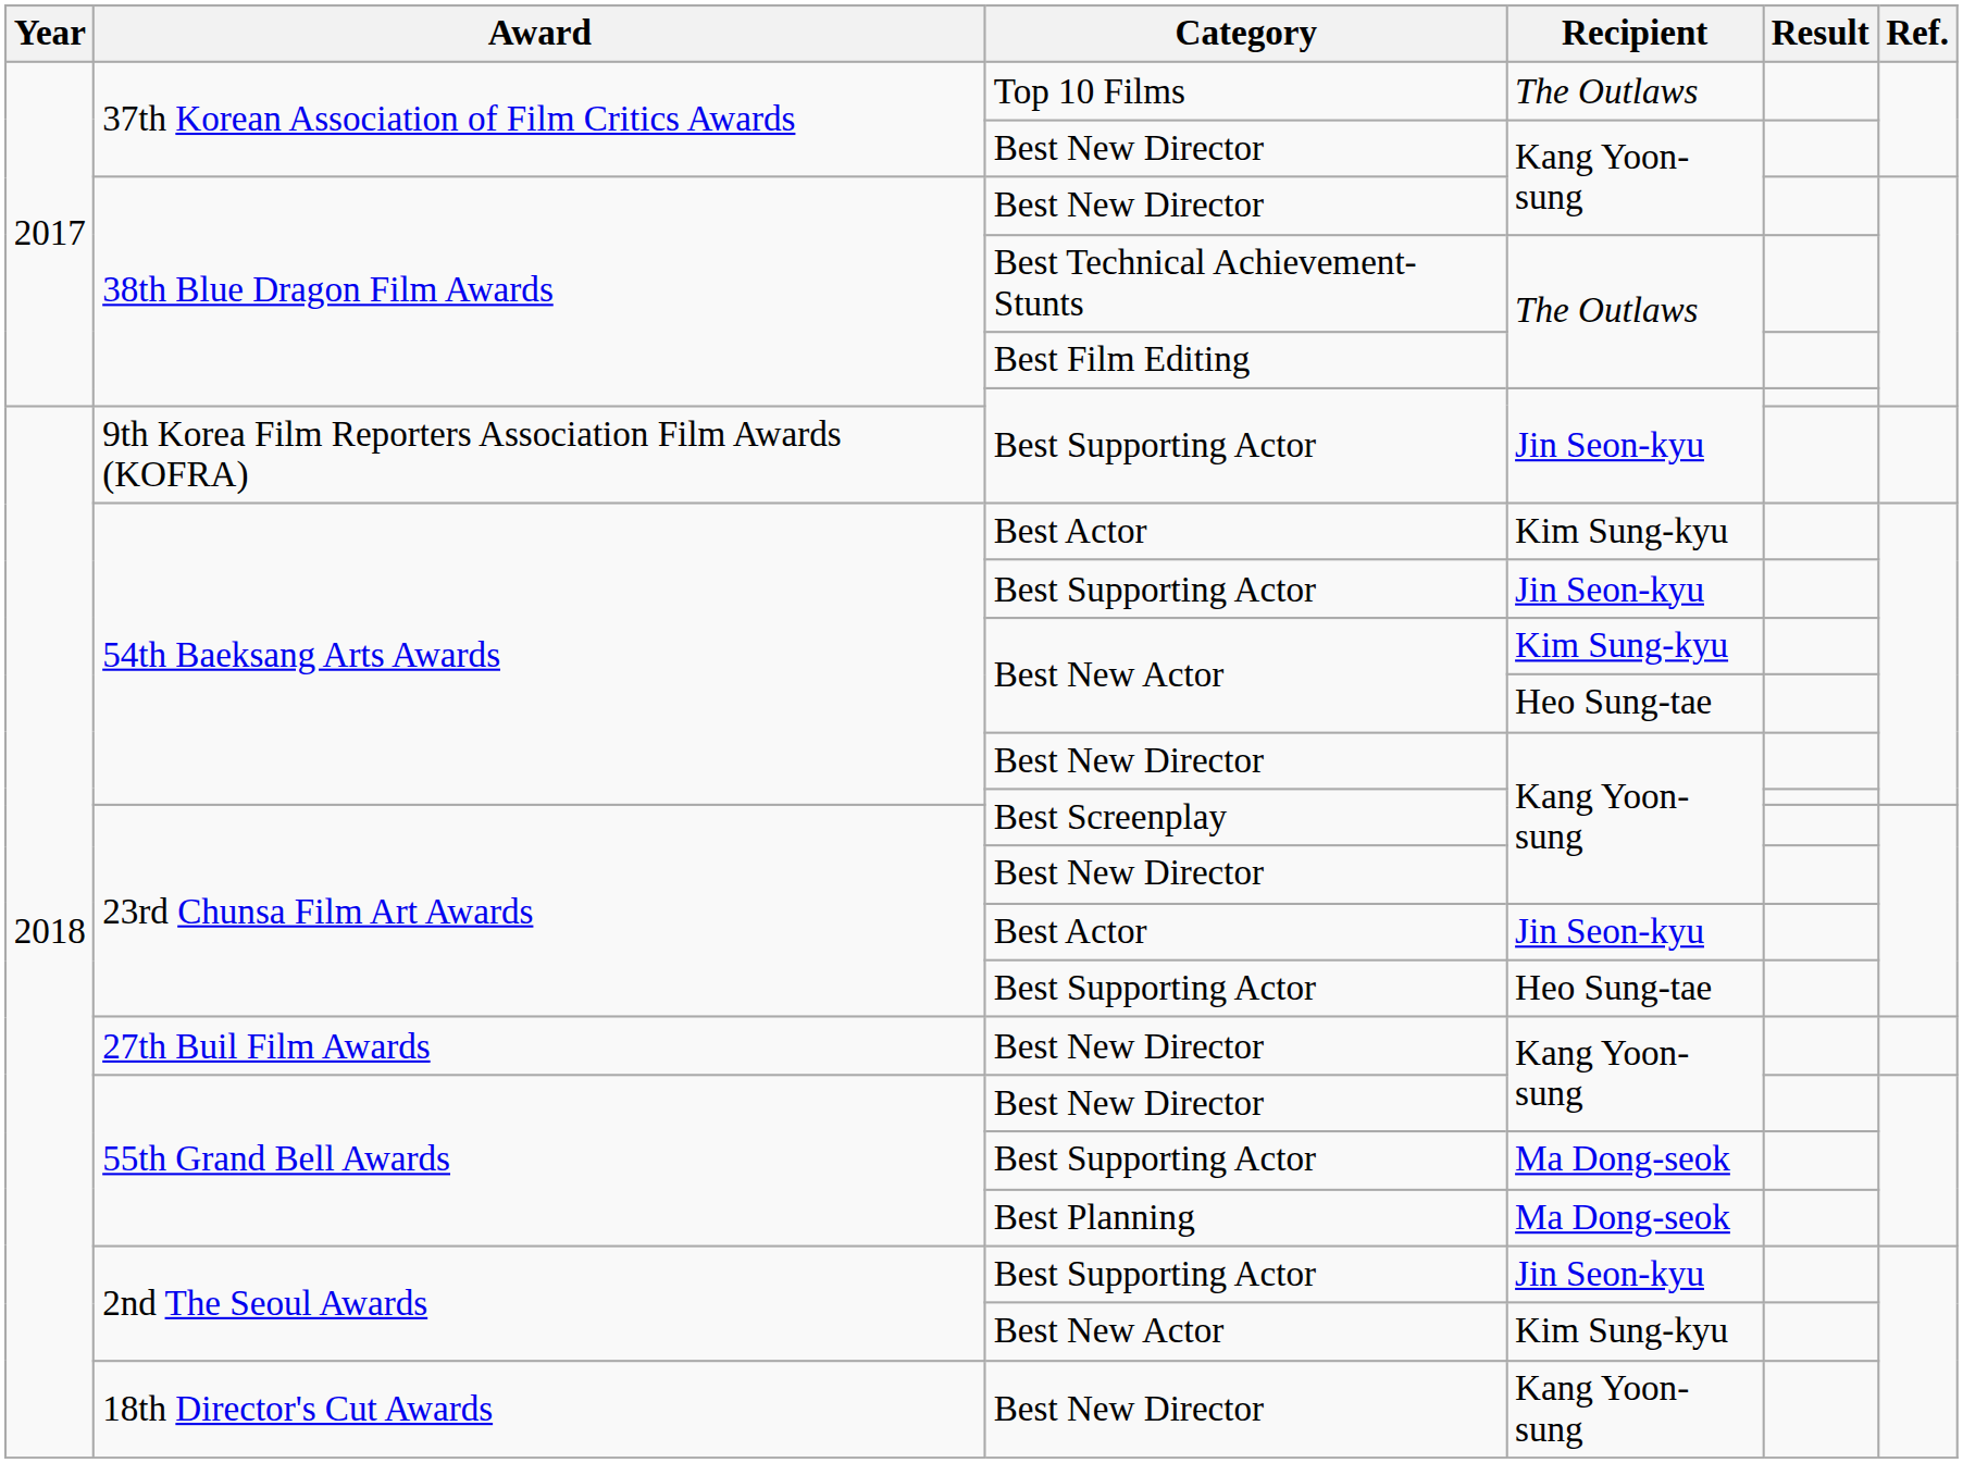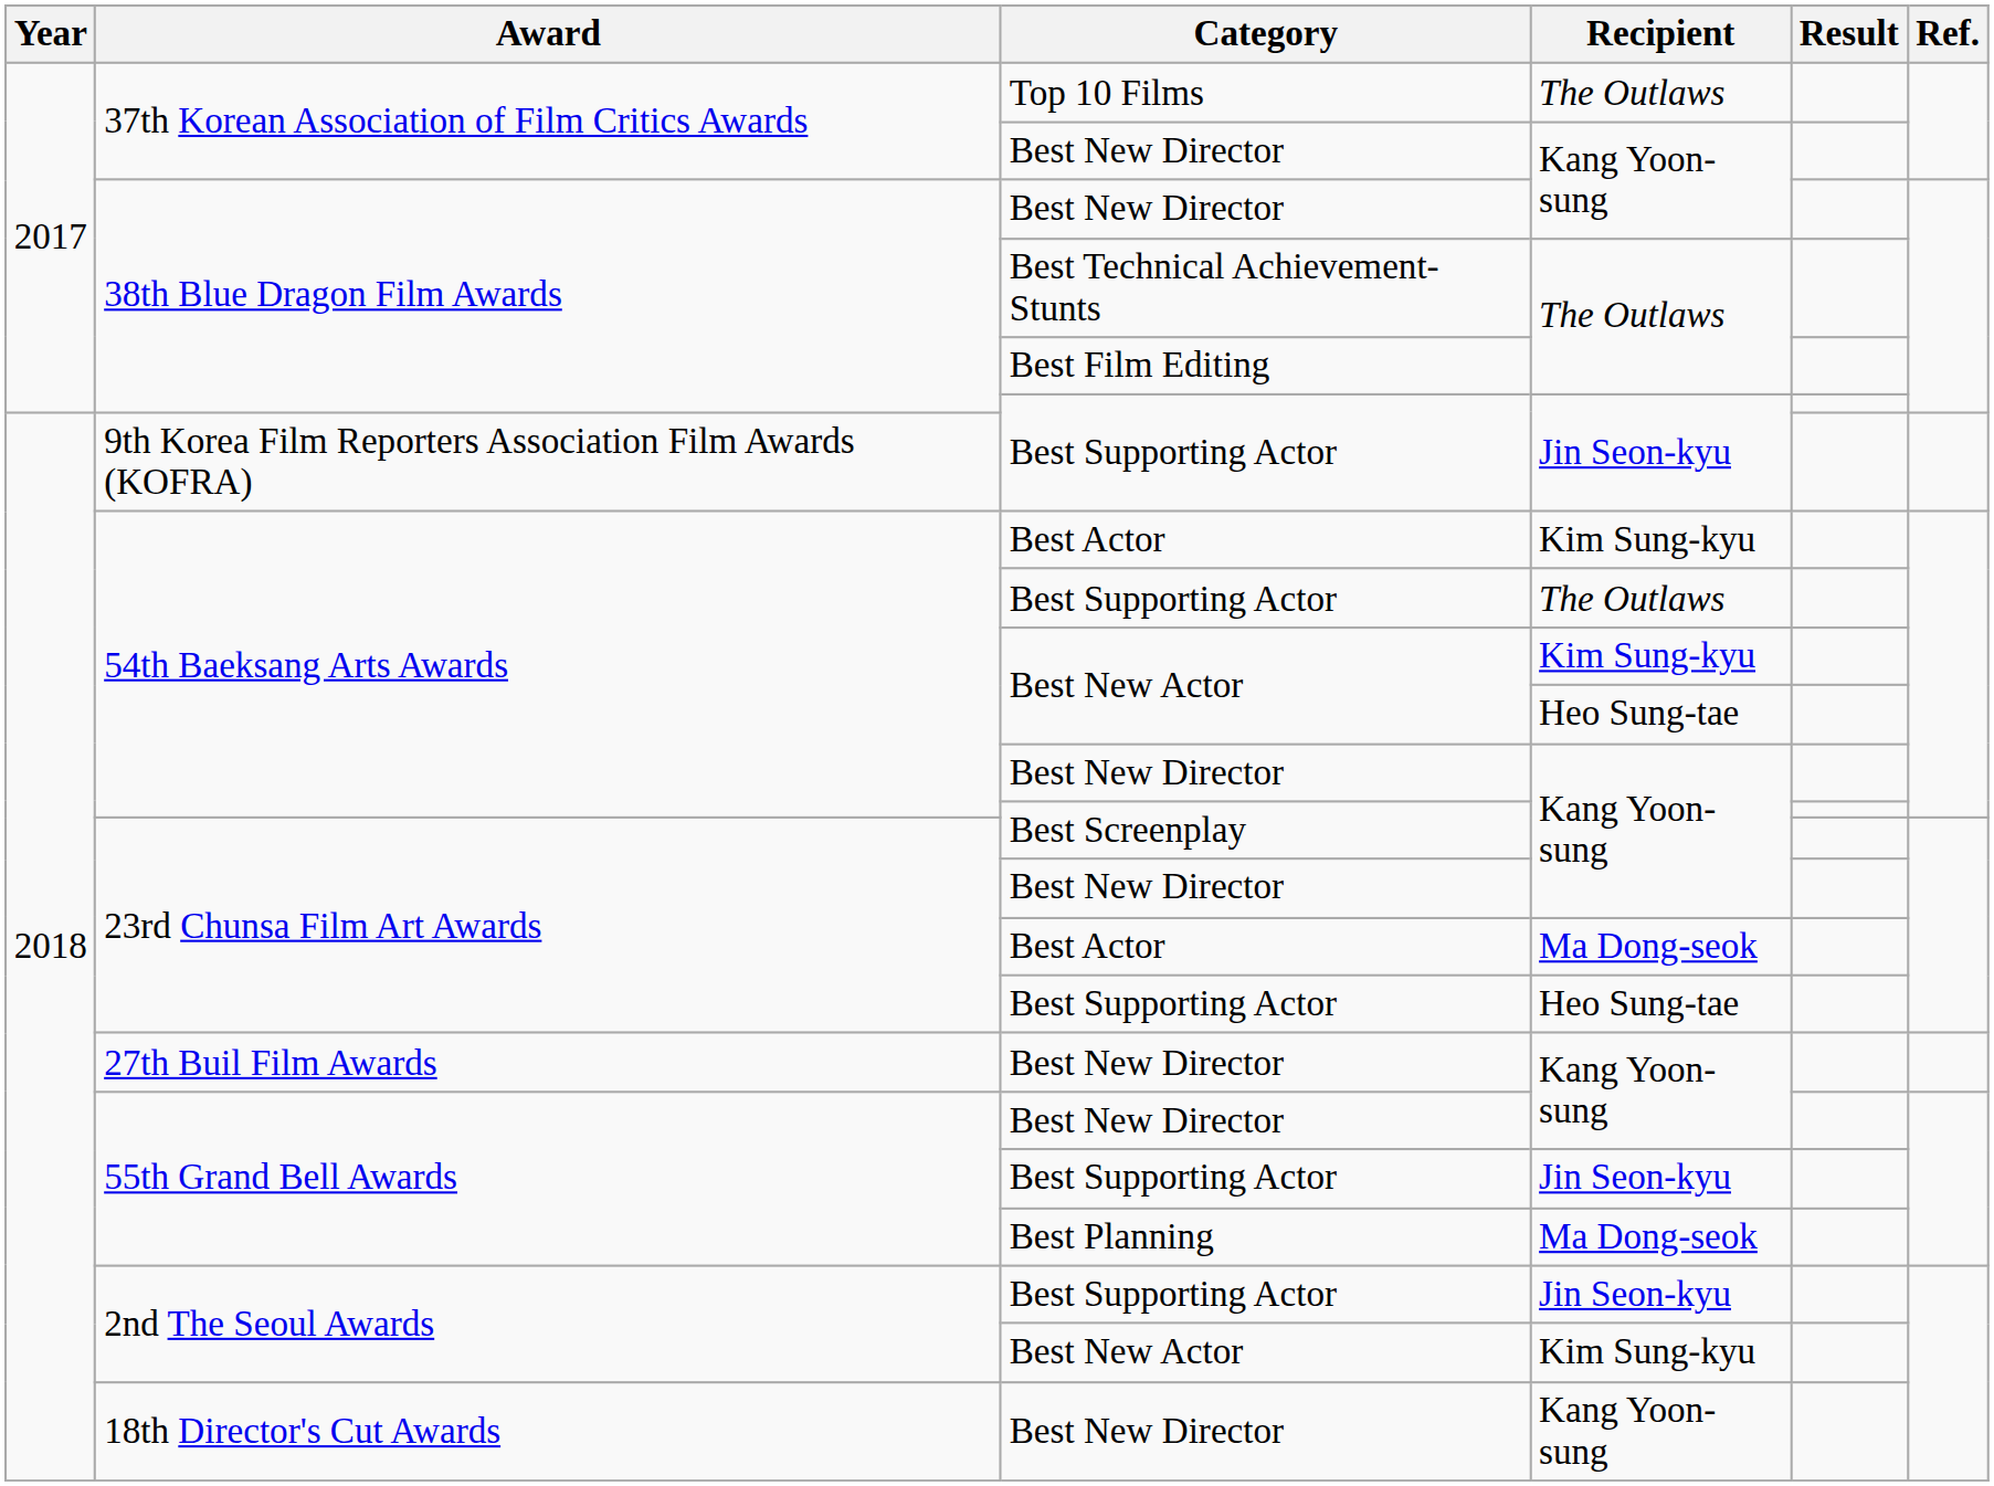 <table class="wikitable sortable">
 <tr>
 <th>Year</th>
 <th>Award</th>
 <th>Category</th>
 <th>Recipient</th>
 <th>Result</th>
 <th class="unsortable">Ref.</th>
 </tr>
 <tr>
 <td rowspan=6>2017</td>
 <td rowspan=2>37th <a href='#'>Korean Association of Film Critics Awards</a></td>
 <td>Top 10 Films</td>
 <td><em>The Outlaws</em></td>
 <td></td>
 <td rowspan=2></td>
 </tr>
 <tr>
 <td>Best New Director</td>
 <td rowspan=2>Kang Yoon-sung</td>
 <td></td>
 </tr>
 <tr>
 <td rowspan=4><a href='#'>38th Blue Dragon Film Awards</a></td>
 <td>Best New Director</td>
 <td></td>
 <td rowspan=4></td>
 </tr>
 <tr>
 <td>Best Technical Achievement-Stunts</td>
 <td rowspan=2><em>The Outlaws</em></td>
 <td></td>
 </tr>
 <tr>
 <td>Best Film Editing</td>
 <td></td>
 </tr>
 <tr>
 <td rowspan=2>Best Supporting Actor</td>
 <td rowspan=2><a href='#'>Jin Seon-kyu</a></td>
 <td></td>
 </tr>
 <tr>
 <td rowspan=18>2018</td>
 <td>9th Korea Film Reporters Association Film Awards (KOFRA)</td>
 <td></td>
 <td></td>
 </tr>
 <tr>
 <td rowspan=6><a href='#'>54th Baeksang Arts Awards</a></td>
 <td>Best Actor</td>
 <td>Kim Sung-kyu</td>
 <td></td>
 <td rowspan=6></td>
 </tr>
 <tr>
 <td>Best Supporting Actor</td>
-<td><a href='#'>Jin Seon-kyu</a></td>
+<td><em>The Outlaws</em></td>
 <td></td>
 </tr>
 <tr>
 <td rowspan=2>Best New Actor</td>
 <td><a href='#'>Kim Sung-kyu</a></td>
 <td></td>
 </tr>
 <tr>
 <td>Heo Sung-tae</td>
 <td></td>
 </tr>
 <tr>
 <td>Best New Director</td>
 <td rowspan=4>Kang Yoon-sung</td>
 <td></td>
 </tr>
 <tr>
 <td rowspan=2>Best Screenplay</td>
 <td></td>
 </tr>
 <tr>
 <td rowspan=4>23rd <a href='#'>Chunsa Film Art Awards</a></td>
 <td></td>
 <td rowspan=4></td>
 </tr>
 <tr>
 <td>Best New Director</td>
 <td></td>
 </tr>
 <tr>
 <td>Best Actor</td>
-<td><a href='#'>Jin Seon-kyu</a></td>
+<td><a href='#'>Ma Dong-seok</a></td>
 <td></td>
 </tr>
 <tr>
 <td>Best Supporting Actor</td>
 <td>Heo Sung-tae</td>
 <td></td>
 </tr>
 <tr>
 <td><a href='#'>27th Buil Film Awards</a></td>
 <td>Best New Director</td>
 <td rowspan=2>Kang Yoon-sung</td>
 <td></td>
 <td></td>
 </tr>
 <tr>
 <td rowspan=3><a href='#'>55th Grand Bell Awards</a></td>
 <td>Best New Director</td>
 <td></td>
 <td rowspan=3></td>
 </tr>
 <tr>
 <td>Best Supporting Actor</td>
-<td><a href='#'>Ma Dong-seok</a></td>
+<td><a href='#'>Jin Seon-kyu</a></td>
 <td></td>
 </tr>
 <tr>
 <td>Best Planning</td>
 <td><a href='#'>Ma Dong-seok</a></td>
 <td></td>
 </tr>
 <tr>
 <td rowspan=2>2nd <a href='#'>The Seoul Awards</a></td>
 <td>Best Supporting Actor</td>
 <td><a href='#'>Jin Seon-kyu</a></td>
 <td></td>
 <td rowspan=3></td>
 </tr>
 <tr>
 <td>Best New Actor</td>
 <td>Kim Sung-kyu</td>
 <td></td>
 </tr>
 <tr>
 <td>18th <a href='#'>Director's Cut Awards</a></td>
 <td>Best New Director</td>
 <td>Kang Yoon-sung</td>
 <td></td>
 </tr>
 </table>
